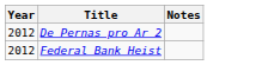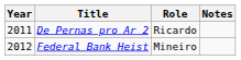 <table class="wikitable sortable">
 <tr>
 <th>Year</th>
 <th>Title</th>
+<th>Role</th>
 <th class="unsortable">Notes</th>
 </tr>
 <tr>
-<td>2012</td>
+<td>2011</td>
 <td><em><a href='#'>De Pernas pro Ar 2</a></em></td>
+<td>Ricardo</td>
 <td></td>
 </tr>
 <tr>
 <td>2012</td>
 <td><em><a href='#'>Federal Bank Heist</a></em></td>
+<td>Mineiro</td>
 <td></td>
 </tr>
 </table>
